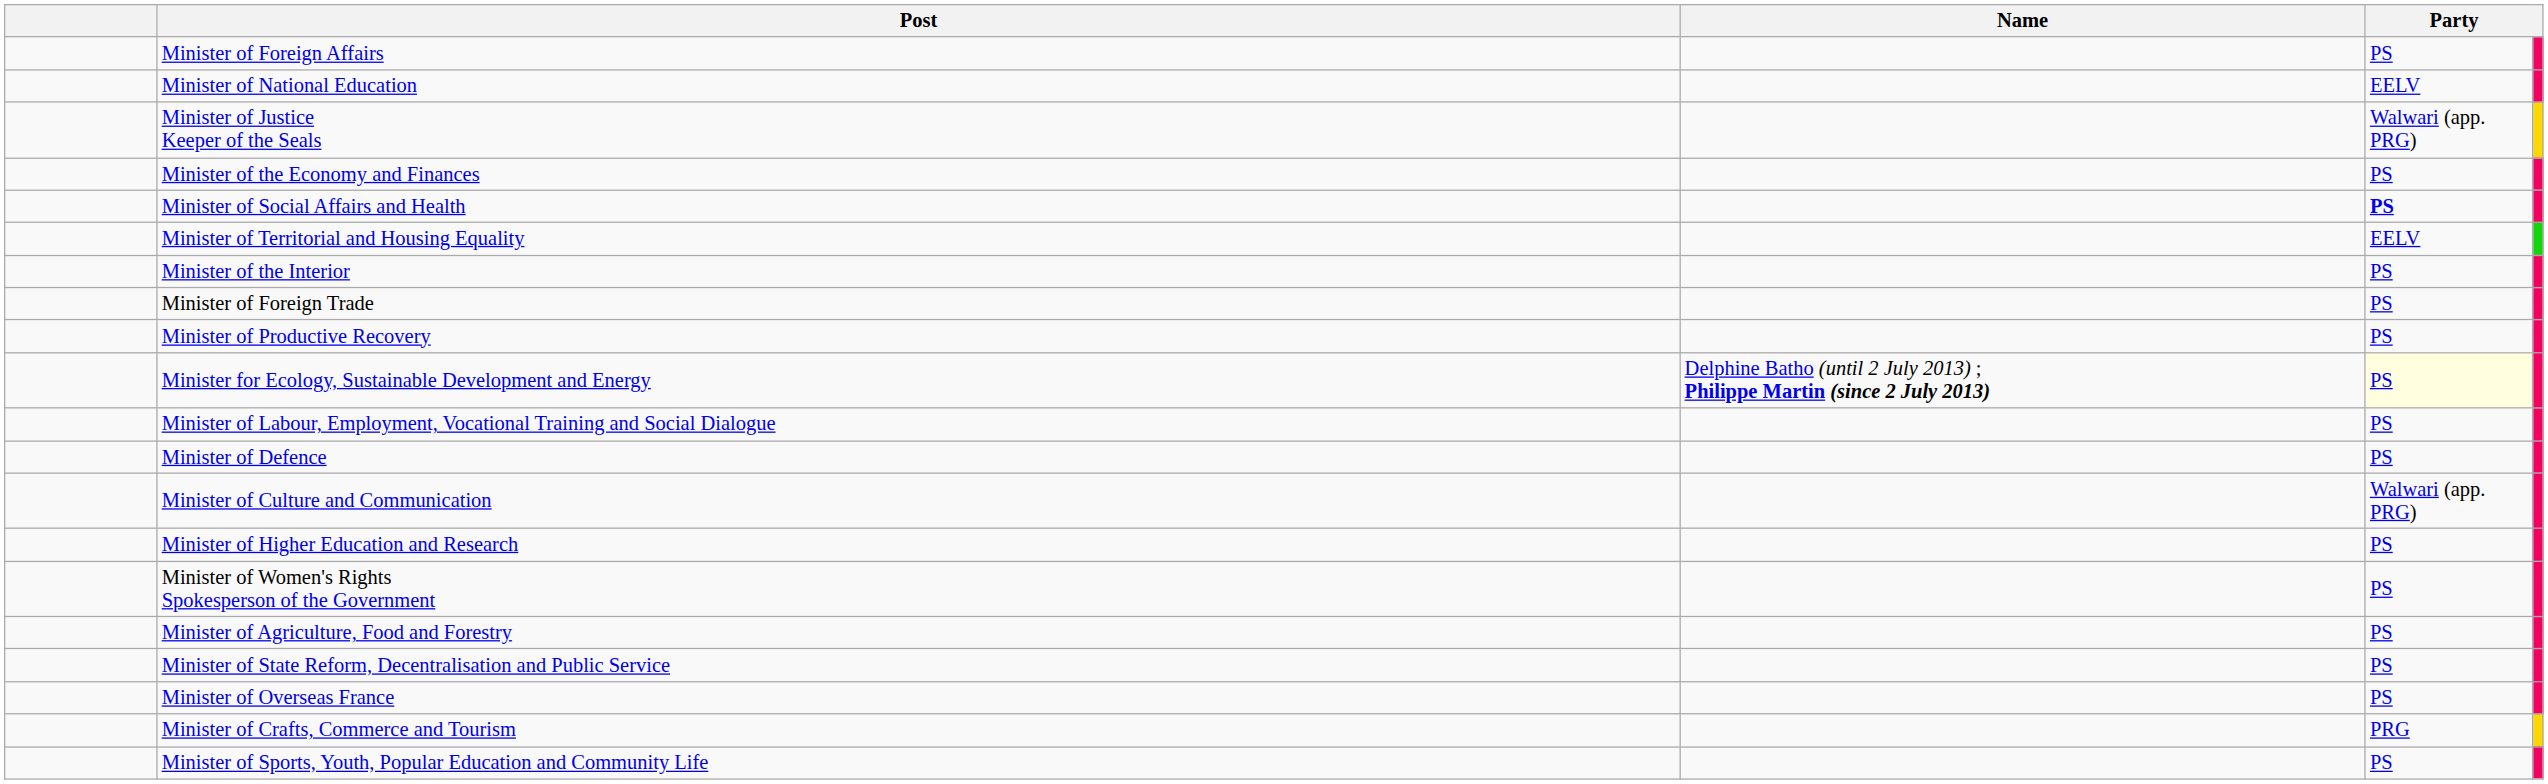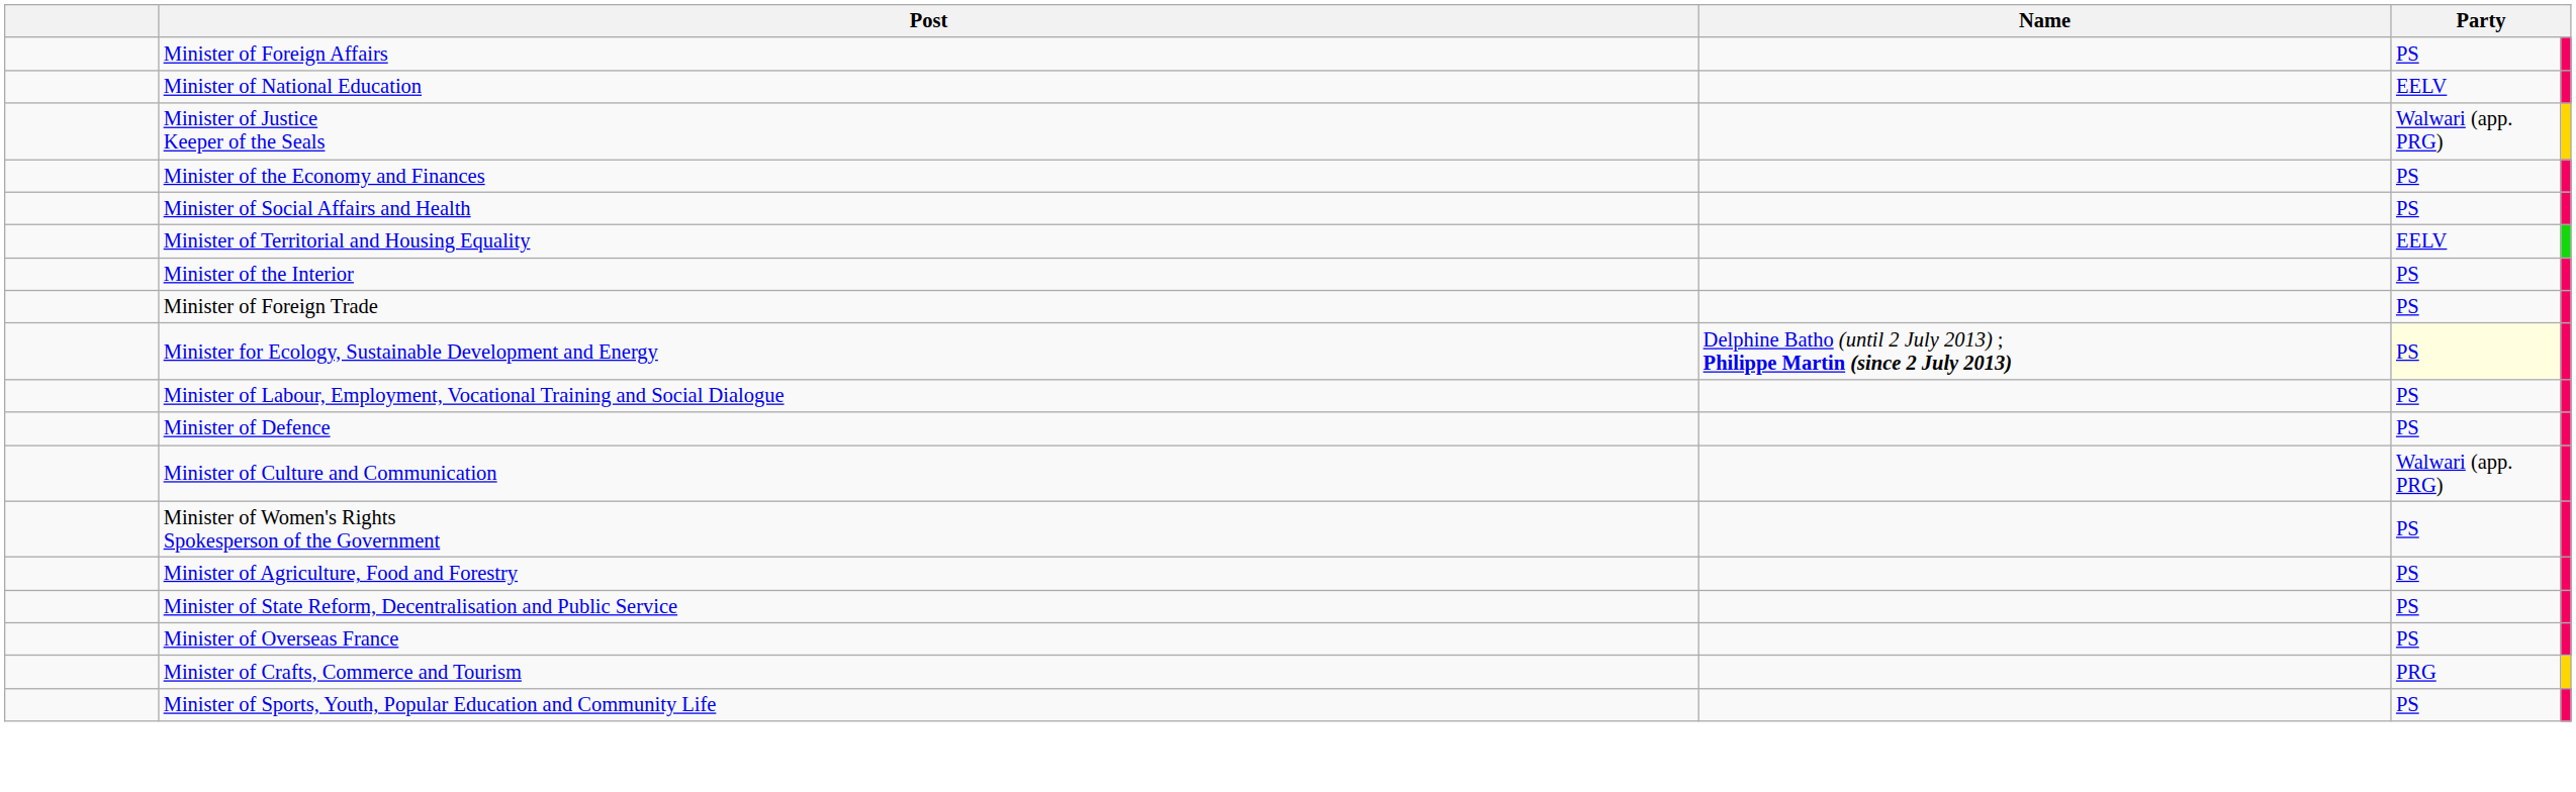 <table class="wikitable sortable" style="width:100%;">
 <tr>
 <th class="unsortable"></th>
 <th width=60%>Post</th>
 <th width=27%>Name</th>
 <th colspan="2" width="7%">Party</th>
 </tr>
 <tr>
 <td></td>
 <td><a href='#'>Minister of Foreign Affairs</a></td>
 <td></td>
 <td><a href='#'>PS</a></td>
 <td style="width:1px;; background:#F40061;"></td>
 </tr>
 <tr>
 <td></td>
 <td><a href='#'>Minister of National Education</a></td>
 <td></td>
 <td><a href='#'>EELV</a></td>
 <td style="width:1px;; background:#F40061;"></td>
 </tr>
 <tr>
 <td></td>
 <td><a href='#'>Minister of Justice</a><br><a href='#'>Keeper of the Seals</a></td>
 <td></td>
 <td><a href='#'>Walwari</a> (app. <a href='#'>PRG</a>)</td>
 <td style="width:1px;; background:#ffd700;"></td>
 </tr>
 <tr>
 <td></td>
 <td><a href='#'>Minister of the Economy and Finances</a></td>
 <td></td>
 <td><a href='#'>PS</a></td>
 <td style="width:1px;; background:#F40061;"></td>
 </tr>
 <tr>
 <td></td>
 <td><a href='#'>Minister of Social Affairs and Health</a></td>
 <td></td>
-<td><strong><a href='#'>PS</a></strong></td>
+<td><a href='#'>PS</a></td>
 <td style="width:1px;; background:#F40061;"></td>
 </tr>
 <tr>
 <td></td>
 <td><a href='#'>Minister of Territorial and Housing Equality</a></td>
 <td></td>
 <td><a href='#'>EELV</a></td>
 <td style="width:1px;; background:#13D60C;"></td>
 </tr>
 <tr>
 <td></td>
 <td><a href='#'>Minister of the Interior</a></td>
 <td></td>
 <td><a href='#'>PS</a></td>
 <td style="width:1px;; background:#F40061;"></td>
 </tr>
 <tr>
 <td></td>
 <td>Minister of Foreign Trade</td>
-<td></td>
-<td><a href='#'>PS</a></td>
-<td style="width:1px;; background:#F40061;"></td>
-</tr>
-<tr>
-<td></td>
-<td><a href='#'>Minister of Productive Recovery</a></td>
 <td></td>
 <td><a href='#'>PS</a></td>
 <td style="width:1px;; background:#F40061;"></td>
 </tr>
 <tr>
 <td></td>
 <td><a href='#'>Minister for Ecology, Sustainable Development and Energy</a></td>
 <td><a href='#'>Delphine Batho</a> <em>(until 2 July 2013)</em> ;<br><strong><a href='#'>Philippe Martin</a> <strong><em>(since 2 July 2013)<em></td>
 <td style="background: lightyellow;"><a href='#'>PS</a></td>
 <td style="width:1px;; background:#F40061;"></td>
 </tr>
 <tr>
 <td></td>
 <td><a href='#'>Minister of Labour, Employment, Vocational Training and Social Dialogue</a></td>
 <td></td>
 <td><a href='#'>PS</a></td>
 <td style="width:1px;; background:#F40061;"></td>
 </tr>
 <tr>
 <td></td>
 <td><a href='#'>Minister of Defence</a></td>
 <td></td>
 <td><a href='#'>PS</a></td>
 <td style="width:1px;; background:#F40061;"></td>
 </tr>
 <tr>
 <td></td>
 <td><a href='#'>Minister of Culture and Communication</a></td>
 <td></td>
 <td><a href='#'>Walwari</a> (app. <a href='#'>PRG</a>)</td>
-<td style="width:1px;; background:#F40061;"></td>
-</tr>
-<tr>
-<td></td>
-<td><a href='#'>Minister of Higher Education and Research</a></td>
-<td></td>
-<td><a href='#'>PS</a></td>
 <td style="width:1px;; background:#F40061;"></td>
 </tr>
 <tr>
 <td></td>
 <td>Minister of Women's Rights<br><a href='#'>Spokesperson of the Government</a></td>
 <td></td>
 <td><a href='#'>PS</a></td>
 <td style="width:1px;; background:#F40061;"></td>
 </tr>
 <tr>
 <td></td>
 <td><a href='#'>Minister of Agriculture, Food and Forestry</a></td>
 <td></td>
 <td><a href='#'>PS</a></td>
 <td style="width:1px;; background:#F40061;"></td>
 </tr>
 <tr>
 <td></td>
 <td><a href='#'>Minister of State Reform, Decentralisation and Public Service</a></td>
 <td></td>
 <td><a href='#'>PS</a></td>
 <td style="width:1px;; background:#F40061;"></td>
 </tr>
 <tr>
 <td></td>
 <td><a href='#'>Minister of Overseas France</a></td>
 <td></td>
 <td><a href='#'>PS</a></td>
 <td style="width:1px;; background:#F40061;"></td>
 </tr>
 <tr>
 <td></td>
 <td><a href='#'>Minister of Crafts, Commerce and Tourism</a></td>
 <td></td>
 <td><a href='#'>PRG</a></td>
 <td style="width:1px;; background:#ffd700;"></td>
 </tr>
 <tr>
 <td></td>
 <td><a href='#'>Minister of Sports, Youth, Popular Education and Community Life</a></td>
 <td></td>
 <td><a href='#'>PS</a></td>
 <td style="width:1px;; background:#F40061;"></td>
 </tr>
 </table>
